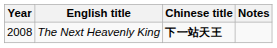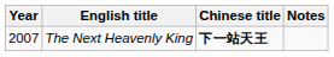 <table class="wikitable">
 <tr>
 <th>Year</th>
 <th>English title</th>
 <th>Chinese title</th>
 <th>Notes</th>
 </tr>
 <tr>
-<td>2008</td>
+<td>2007</td>
 <td><em>The Next Heavenly King</em></td>
 <td><strong>下一站天王</strong></td>
 <td></td>
 </tr>
 </table>
